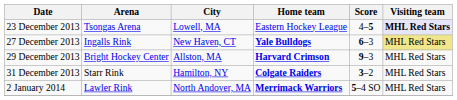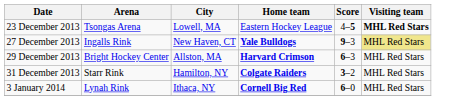 <table class="wikitable">
 <tr>
 <th>Date</th>
 <th>Arena</th>
 <th>City</th>
 <th>Home team</th>
 <th>Score</th>
 <th>Visiting team</th>
 </tr>
 <tr>
 <td>23 December 2013</td>
 <td><a href='#'>Tsongas Arena</a></td>
 <td> <a href='#'>Lowell, MA</a></td>
 <td><a href='#'>Eastern Hockey League</a></td>
 <td align="center">4–<strong>5</strong></td>
-<td style="background: lavender;"><strong>MHL Red Stars</strong></td>
+<td><strong>MHL Red Stars</strong></td>
 </tr>
 <tr>
 <td>27 December 2013</td>
 <td><a href='#'>Ingalls Rink</a></td>
 <td> <a href='#'>New Haven, CT</a></td>
 <td><strong><a href='#'>Yale Bulldogs</a></strong></td>
-<td align="center"><strong>6</strong>–3</td>
+<td align="center"><strong>9</strong>–3</td>
 <td style="background: khaki;">MHL Red Stars</td>
 </tr>
 <tr>
 <td>29 December 2013</td>
 <td><a href='#'>Bright Hockey Center</a></td>
 <td> <a href='#'>Allston, MA</a></td>
 <td><strong><a href='#'>Harvard Crimson</a></strong></td>
-<td align="center"><strong>9</strong>–3</td>
+<td align="center"><strong>6</strong>–3</td>
 <td>MHL Red Stars</td>
 </tr>
 <tr>
 <td>31 December 2013</td>
 <td>Starr Rink</td>
 <td> <a href='#'>Hamilton, NY</a></td>
 <td><strong><a href='#'>Colgate Raiders</a></strong></td>
 <td align="center"><strong>3</strong>–2</td>
 <td>MHL Red Stars</td>
 </tr>
 <tr>
-<td>2 January 2014</td>
-<td><a href='#'>Lawler Rink</a></td>
-<td> <a href='#'>North Andover, MA</a></td>
-<td><strong><a href='#'>Merrimack Warriors</a></strong></td>
-<td align="center"><strong>5</strong>–4 SO</td>
+<td>3 January 2014</td>
+<td><a href='#'>Lynah Rink</a></td>
+<td> <a href='#'>Ithaca, NY</a></td>
+<td><strong><a href='#'>Cornell Big Red</a></strong></td>
+<td align="center"><strong>6</strong>–0</td>
 <td>MHL Red Stars</td>
 </tr>
 <tr>
 </tr>
 </table>
